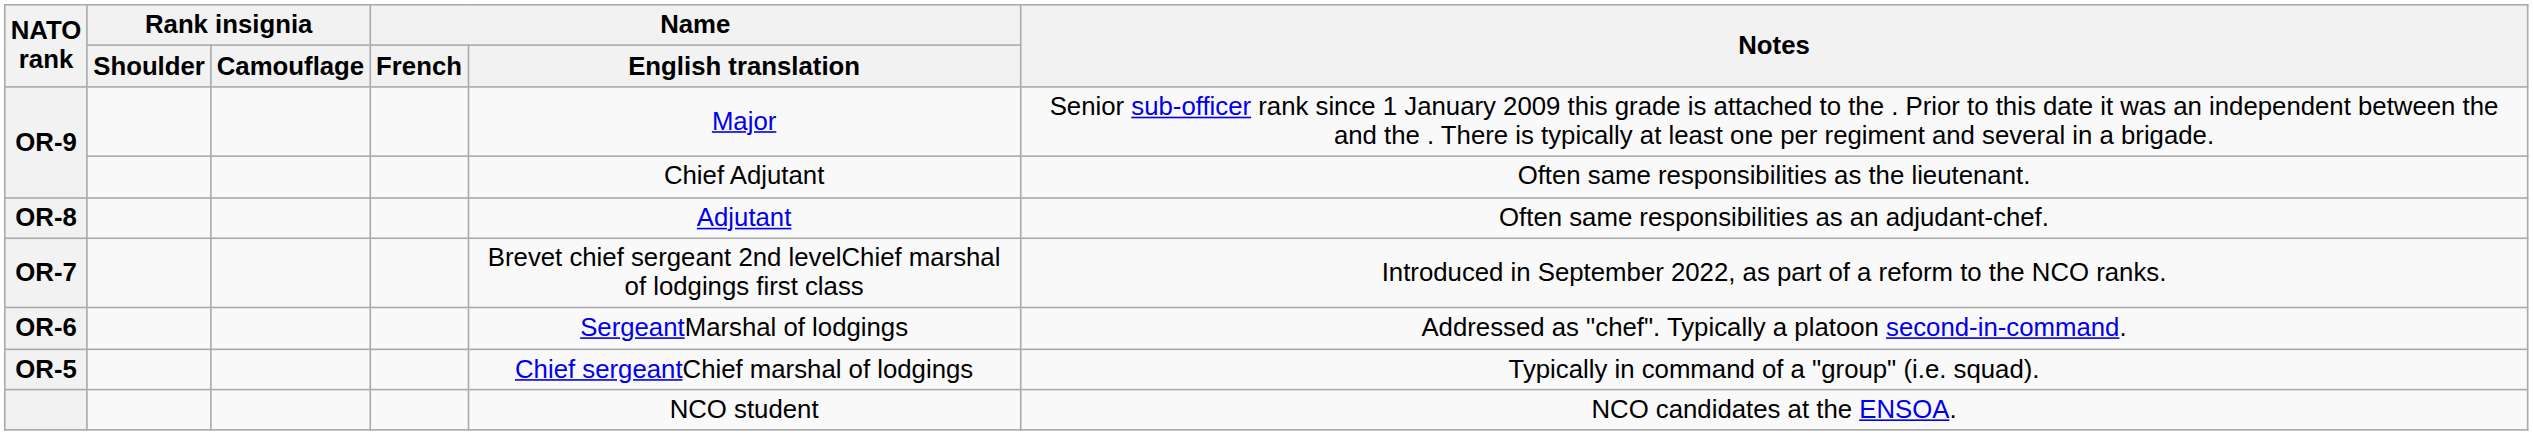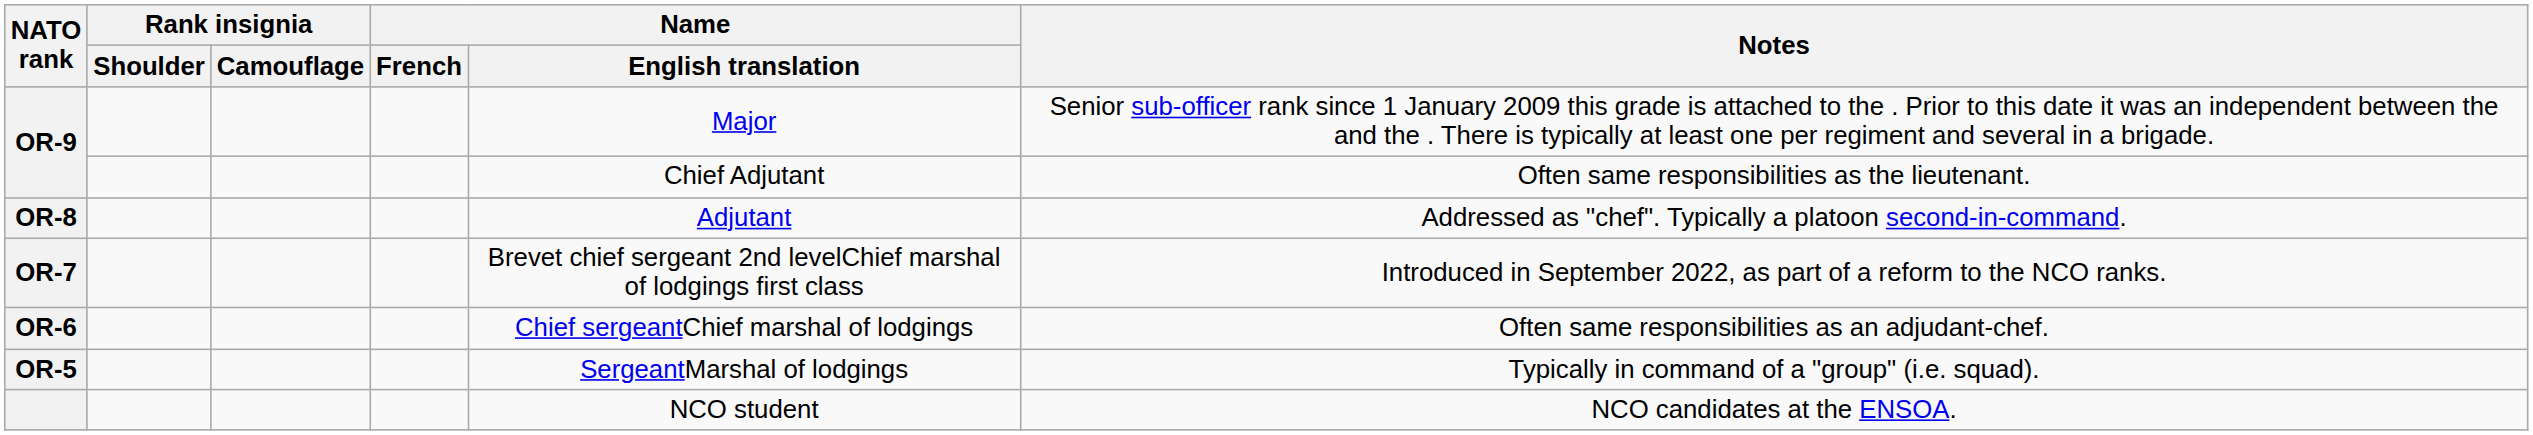 <table class="wikitable plainrowheaders" style="text-align:center;" border="1">
 <tr>
 <th rowspan=2>NATO<br>rank</th>
 <th colspan=2>Rank insignia</th>
 <th colspan=2>Name</th>
 <th rowspan=2>Notes</th>
 </tr>
 <tr>
 <th>Shoulder</th>
 <th>Camouflage</th>
 <th>French</th>
 <th>English translation</th>
 </tr>
 <tr>
 <th rowspan=2>OR-9</th>
 <td></td>
 <td></td>
 <td></td>
 <td><a href='#'>Major</a></td>
 <td>Senior <a href='#'>sub-officer</a> rank since 1 January 2009 this grade is attached to the . Prior to this date it was an independent  between the  and the . There is typically at least one  per regiment and several in a brigade.</td>
 </tr>
 <tr>
 <td></td>
 <td></td>
 <td></td>
 <td>Chief Adjutant</td>
 <td>Often same responsibilities as the lieutenant.</td>
 </tr>
 <tr>
 <th>OR-8</th>
 <td></td>
 <td></td>
 <td></td>
 <td><a href='#'>Adjutant</a></td>
-<td>Often same responsibilities as an adjudant-chef.</td>
+<td>Addressed as "chef". Typically a platoon <a href='#'>second-in-command</a>.</td>
 </tr>
 <tr>
 <th>OR-7</th>
 <td></td>
 <td></td>
 <td>  </td>
 <td>Brevet chief sergeant 2nd levelChief marshal of lodgings first class</td>
 <td>Introduced in September 2022, as part of a reform to the NCO ranks.</td>
 </tr>
 <tr>
 <th>OR-6</th>
 <td></td>
 <td></td>
 <td>  </td>
-<td><a href='#'>Sergeant</a>Marshal of lodgings</td>
-<td>Addressed as "chef". Typically a platoon <a href='#'>second-in-command</a>.</td>
+<td><a href='#'>Chief sergeant</a>Chief marshal of lodgings</td>
+<td>Often same responsibilities as an adjudant-chef.</td>
 </tr>
 <tr>
 <th>OR-5</th>
 <td></td>
 <td></td>
 <td>  </td>
-<td><a href='#'>Chief sergeant</a>Chief marshal of lodgings</td>
+<td><a href='#'>Sergeant</a>Marshal of lodgings</td>
 <td>Typically in command of a "group" (i.e. squad).</td>
 </tr>
 <tr>
 <th></th>
 <td></td>
 <td></td>
 <td></td>
 <td>NCO student</td>
 <td>NCO candidates at the <a href='#'>ENSOA</a>.</td>
 </tr>
 </table>
